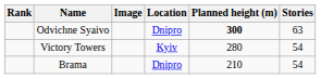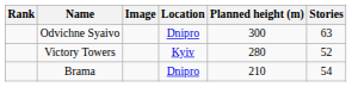 <table style="font-size: 90%; text-align: center;" class="wikitable sortable">
 <tr>
 <th>Rank</th>
 <th>Name</th>
 <th>Image</th>
 <th>Location</th>
 <th>Planned height (m)</th>
 <th>Stories</th>
 </tr>
 <tr>
 <td></td>
 <td>Odvichne Syaivo</td>
 <td></td>
 <td><a href='#'>Dnipro</a><br></td>
-<td><strong>300</strong></td>
+<td>300</td>
 <td>63</td>
 </tr>
 <tr>
 <td></td>
 <td>Victory Towers</td>
 <td></td>
 <td><a href='#'>Kyiv</a><br></td>
 <td>280</td>
-<td>54</td>
+<td>52</td>
 </tr>
 <tr>
 <td></td>
 <td>Brama</td>
 <td></td>
 <td><a href='#'>Dnipro</a><br></td>
 <td>210</td>
 <td>54</td>
 </tr>
 </table>
